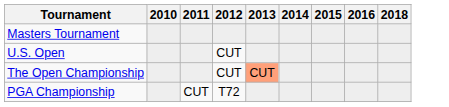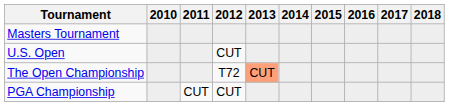 <table class="wikitable" style="font-size:95%;text-align:center;">
 <tr>
 <th>Tournament</th>
 <th>2010</th>
 <th>2011</th>
 <th>2012</th>
 <th>2013</th>
 <th>2014</th>
 <th>2015</th>
 <th>2016</th>
+<th>2017</th>
 <th>2018</th>
 </tr>
 <tr>
 <td align=left><a href='#'>Masters Tournament</a></td>
+<td style="background:#eeeeee;"></td>
 <td style="background:#eeeeee;"></td>
 <td style="background:#eeeeee;"></td>
 <td style="background:#eeeeee;"></td>
 <td style="background:#eeeeee;"></td>
 <td style="background:#eeeeee;"></td>
 <td style="background:#eeeeee;"></td>
 <td style="background:#eeeeee;"></td>
 <td style="background:#eeeeee;"></td>
 </tr>
 <tr>
 <td align=left><a href='#'>U.S. Open</a></td>
 <td style="background:#eeeeee;"></td>
 <td style="background:#eeeeee;"></td>
 <td>CUT</td>
 <td style="background:#eeeeee;"></td>
 <td style="background:#eeeeee;"></td>
 <td style="background:#eeeeee;"></td>
 <td style="background:#eeeeee;"></td>
 <td style="background:#eeeeee;"></td>
+<td style="background:#eeeeee;"></td>
 </tr>
 <tr>
 <td align=left><a href='#'>The Open Championship</a></td>
 <td style="background:#eeeeee;"></td>
 <td style="background:#eeeeee;"></td>
-<td>CUT</td>
+<td>T72</td>
 <td style="background: lightsalmon;">CUT</td>
+<td style="background:#eeeeee;"></td>
 <td style="background:#eeeeee;"></td>
 <td style="background:#eeeeee;"></td>
 <td style="background:#eeeeee;"></td>
 <td style="background:#eeeeee;"></td>
 </tr>
 <tr>
 <td align=left><a href='#'>PGA Championship</a></td>
 <td style="background:#eeeeee;"></td>
 <td>CUT</td>
-<td>T72</td>
+<td>CUT</td>
+<td style="background:#eeeeee;"></td>
 <td style="background:#eeeeee;"></td>
 <td style="background:#eeeeee;"></td>
 <td style="background:#eeeeee;"></td>
 <td style="background:#eeeeee;"></td>
 <td style="background:#eeeeee;"></td>
 </tr>
 </table>
